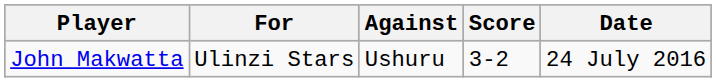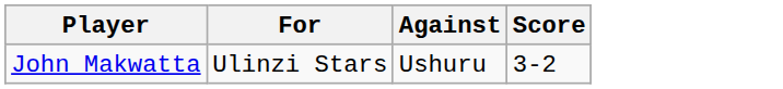 <table class="wikitable">
 <tr>
 <th>Player</th>
 <th>For</th>
 <th>Against</th>
 <th>Score</th>
-<th>Date</th>
 </tr>
 <tr>
 <td> <a href='#'>John Makwatta</a></td>
 <td>Ulinzi Stars</td>
 <td>Ushuru</td>
 <td>3-2</td>
-<td>24 July 2016</td>
 </tr>
 </table>
